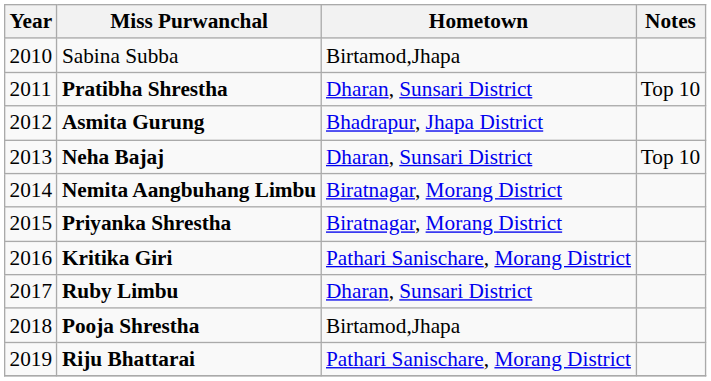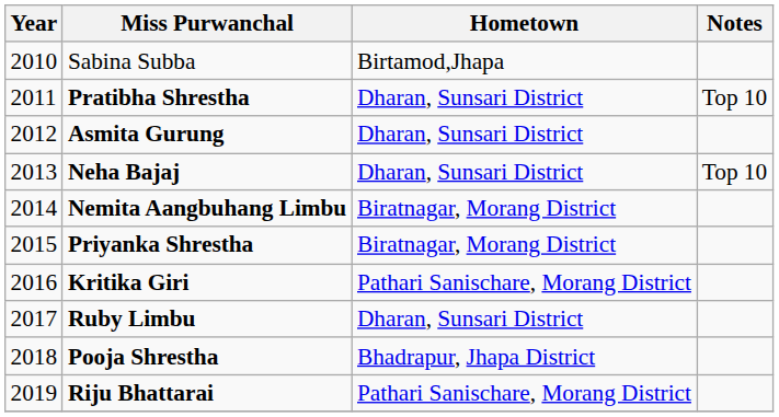 <table class="wikitable">
 <tr>
 <th>Year</th>
 <th>Miss Purwanchal</th>
 <th>Hometown</th>
 <th>Notes</th>
 </tr>
 <tr>
 <td>2010</td>
 <td>Sabina Subba</td>
 <td>Birtamod,Jhapa</td>
 <td></td>
 </tr>
 <tr>
 <td>2011</td>
 <td><strong>Pratibha Shrestha</strong></td>
 <td><a href='#'>Dharan</a>, <a href='#'>Sunsari District</a></td>
 <td>Top 10</td>
 </tr>
 <tr>
 <td>2012</td>
 <td><strong>Asmita Gurung</strong></td>
-<td><a href='#'>Bhadrapur</a>, <a href='#'>Jhapa District</a></td>
+<td><a href='#'>Dharan</a>, <a href='#'>Sunsari District</a></td>
 <td></td>
 </tr>
 <tr>
 <td>2013</td>
 <td><strong>Neha Bajaj</strong></td>
 <td><a href='#'>Dharan</a>, <a href='#'>Sunsari District</a></td>
 <td>Top 10</td>
 </tr>
 <tr>
 <td>2014</td>
 <td><strong>Nemita Aangbuhang Limbu</strong></td>
 <td><a href='#'>Biratnagar</a>, <a href='#'>Morang District</a></td>
 <td></td>
 </tr>
 <tr>
 <td>2015</td>
 <td><strong>Priyanka Shrestha</strong></td>
 <td><a href='#'>Biratnagar</a>, <a href='#'>Morang District</a></td>
 <td></td>
 </tr>
 <tr>
 <td>2016</td>
 <td><strong>Kritika Giri</strong></td>
 <td><a href='#'>Pathari Sanischare</a>, <a href='#'>Morang District</a></td>
 <td></td>
 </tr>
 <tr>
 <td>2017</td>
 <td><strong>Ruby Limbu</strong></td>
 <td><a href='#'>Dharan</a>, <a href='#'>Sunsari District</a></td>
 <td></td>
 </tr>
 <tr>
 <td>2018</td>
 <td><strong>Pooja Shrestha</strong></td>
-<td>Birtamod,Jhapa</td>
+<td><a href='#'>Bhadrapur</a>, <a href='#'>Jhapa District</a></td>
 <td></td>
 </tr>
 <tr>
 <td>2019</td>
 <td><strong>Riju Bhattarai</strong></td>
 <td><a href='#'>Pathari Sanischare</a>, <a href='#'>Morang District</a></td>
 <td></td>
 </tr>
 <tr>
 </tr>
 </table>
